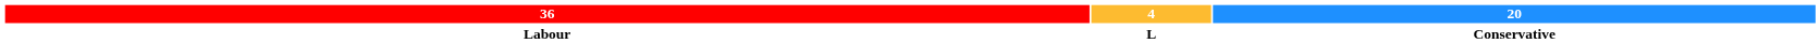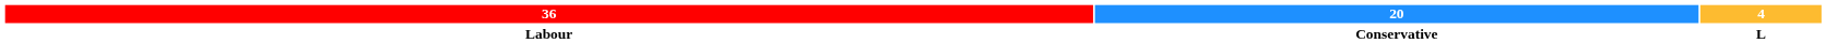 <table style="width:100%; text-align:center;">
 <tr style="color:white;">
 <td style="background:red; width:60.00%;"><strong>36</strong></td>
+<td style="background:dodgerblue; width:33.33%;"><strong>20</strong></td>
 <td style="background:#FDBB30; width:6.67%;"><strong>4</strong></td>
-<td style="background:dodgerblue; width:33.33%;"><strong>20</strong></td>
 </tr>
 <tr>
 <td><span><strong>Labour</strong></span></td>
+<td><span><strong>Conservative</strong></span></td>
 <td><span><strong>L</strong></span></td>
-<td><span><strong>Conservative</strong></span></td>
 </tr>
 </table>
